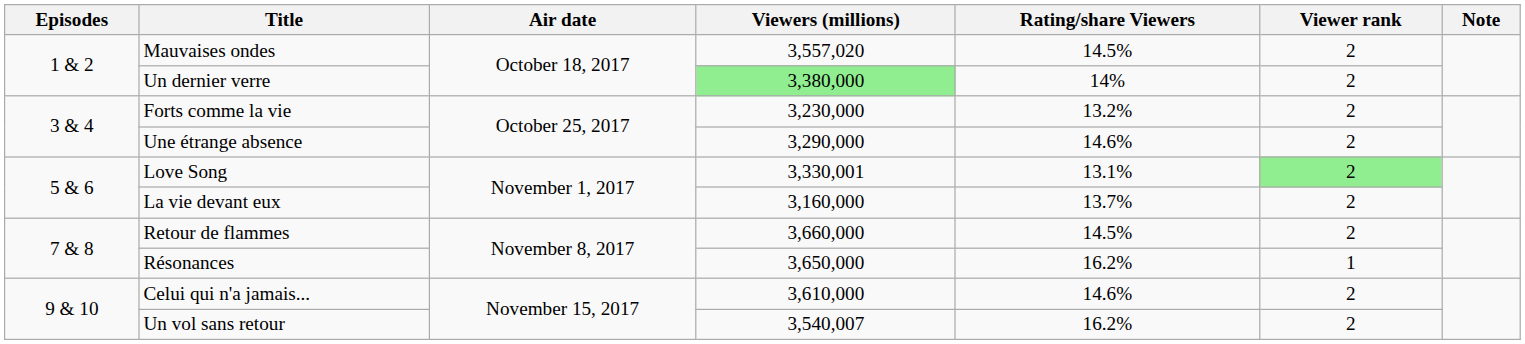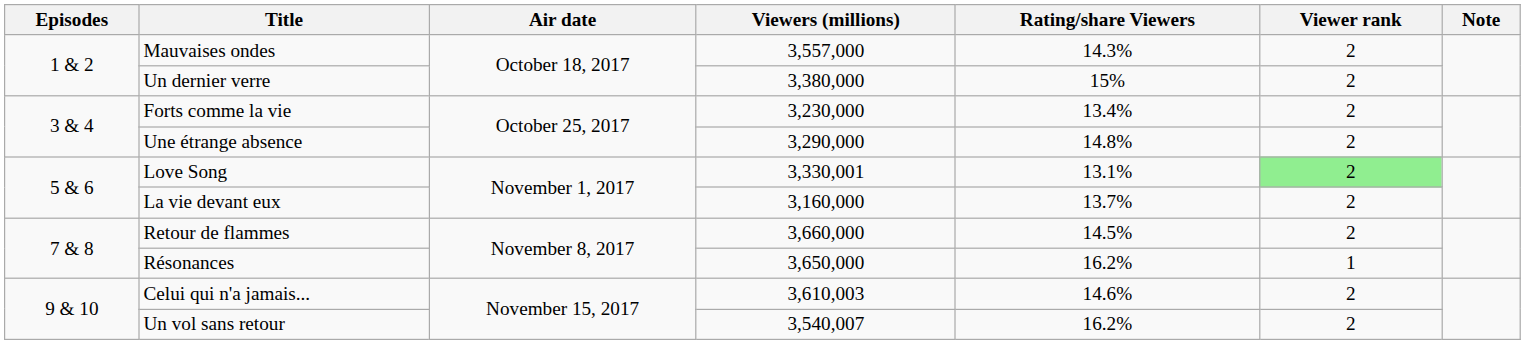 <table class="wikitable sortable" style="margin:0; width:100%;">
 <tr>
 <th>Episodes</th>
 <th>Title</th>
 <th>Air date</th>
 <th>Viewers (millions)</th>
 <th>Rating/share Viewers</th>
 <th>Viewer rank</th>
 <th>Note</th>
 </tr>
 <tr>
 <td rowspan="2" style="text-align:center;">1 & 2</td>
 <td>Mauvaises ondes</td>
 <td rowspan="2" style="text-align:center;">October 18, 2017</td>
-<td style="text-align:center;">3,557,020</td>
-<td style="text-align:center;">14.5%</td>
+<td style="text-align:center;">3,557,000</td>
+<td style="text-align:center;">14.3%</td>
 <td style="text-align:center;">2</td>
 <td rowspan="2" style="text-align:center;"></td>
 </tr>
 <tr>
 <td>Un dernier verre</td>
-<td style="background: lightgreen; text-align:center;">3,380,000</td>
-<td style="text-align:center;">14%</td>
+<td style="text-align:center;">3,380,000</td>
+<td style="text-align:center;">15%</td>
 <td style="text-align:center;">2</td>
 </tr>
 <tr>
 <td rowspan="2" style="text-align:center;">3 & 4</td>
 <td>Forts comme la vie</td>
 <td rowspan="2" style="text-align:center;">October 25, 2017</td>
 <td style="text-align:center;">3,230,000</td>
-<td style="text-align:center;">13.2%</td>
+<td style="text-align:center;">13.4%</td>
 <td style="text-align:center;">2</td>
 <td rowspan="2" style="text-align:center;"></td>
 </tr>
 <tr>
 <td>Une étrange absence</td>
 <td style="text-align:center;">3,290,000</td>
-<td style="text-align:center;">14.6%</td>
+<td style="text-align:center;">14.8%</td>
 <td style="text-align:center;">2</td>
 </tr>
 <tr>
 <td rowspan="2" style="text-align:center;">5 & 6</td>
 <td>Love Song</td>
 <td rowspan="2" style="text-align:center;">November 1, 2017</td>
 <td style="text-align:center;">3,330,001</td>
 <td style="text-align:center;"><span>13.1%</span></td>
 <td style="background: lightgreen; text-align:center;">2</td>
 <td rowspan="2" style="text-align:center;"></td>
 </tr>
 <tr>
 <td>La vie devant eux</td>
 <td style="text-align:center;"><span>3,160,000</span></td>
 <td style="text-align:center;">13.7%</td>
 <td style="text-align:center;">2</td>
 </tr>
 <tr>
 <td rowspan="2" style="text-align:center;">7 & 8</td>
 <td>Retour de flammes</td>
 <td rowspan="2" style="text-align:center;">November 8, 2017</td>
 <td style="text-align:center;"><span>3,660,000</span></td>
 <td style="text-align:center;">14.5%</td>
 <td style="text-align:center;">2</td>
 <td rowspan="2" style="text-align:center;"></td>
 </tr>
 <tr>
 <td>Résonances</td>
 <td style="text-align:center;">3,650,000</td>
 <td style="text-align:center;"><span>16.2%</span></td>
 <td style="text-align:center;">1</td>
 </tr>
 <tr>
 <td rowspan="2" style="text-align:center;">9 & 10</td>
 <td>Celui qui n'a jamais...</td>
 <td rowspan="2" style="text-align:center;">November 15, 2017</td>
-<td style="text-align:center;">3,610,000</td>
+<td style="text-align:center;">3,610,003</td>
 <td style="text-align:center;">14.6%</td>
 <td style="text-align:center;">2</td>
 <td rowspan="2" style="text-align:center;"></td>
 </tr>
 <tr>
 <td>Un vol sans retour</td>
 <td style="text-align:center;">3,540,007</td>
 <td style="text-align:center;"><span>16.2%</span></td>
 <td style="text-align:center;">2</td>
 </tr>
 </table>
